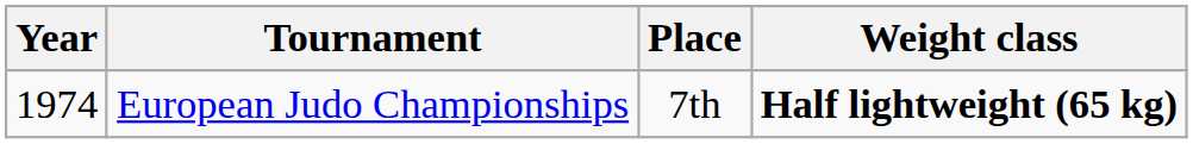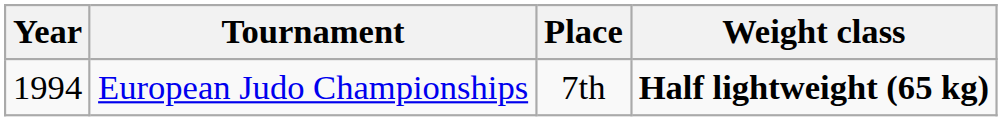 <table class=wikitable>
 <tr>
 <th>Year</th>
 <th>Tournament</th>
 <th>Place</th>
 <th>Weight class</th>
 </tr>
 <tr>
-<td>1974</td>
+<td>1994</td>
 <td><a href='#'>European Judo Championships</a></td>
 <td align="center">7th</td>
 <td><strong>Half lightweight (65 kg)</strong></td>
 </tr>
 </table>
